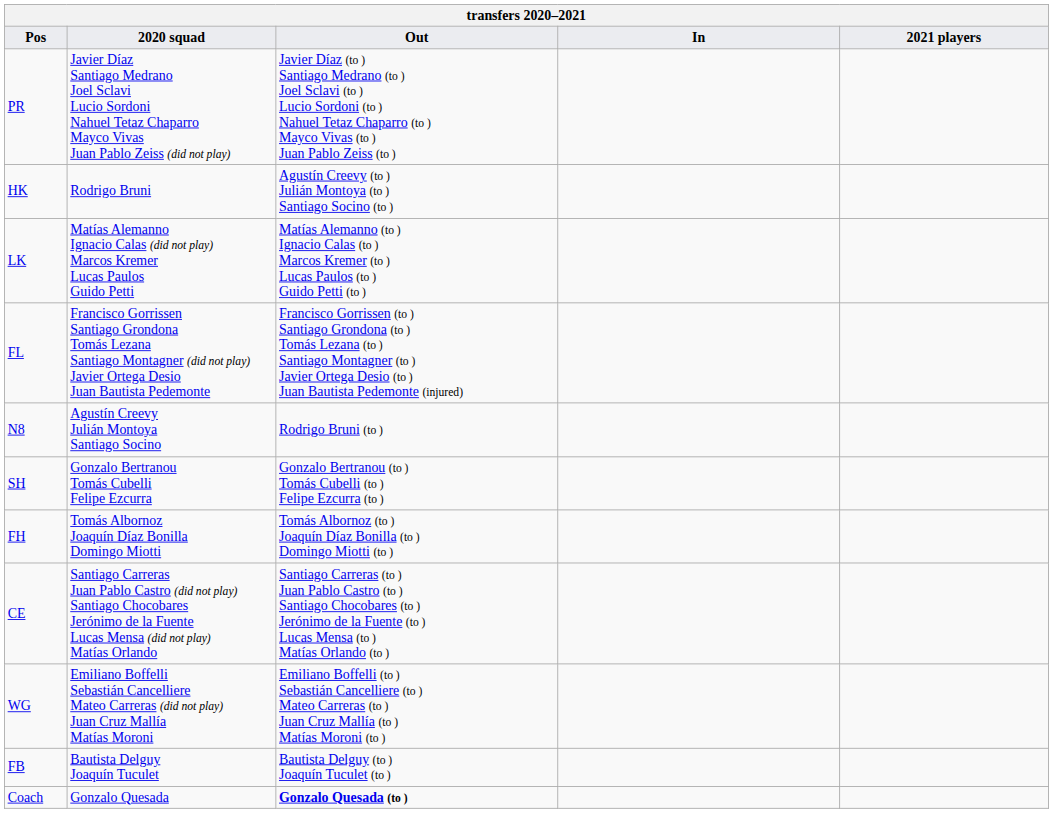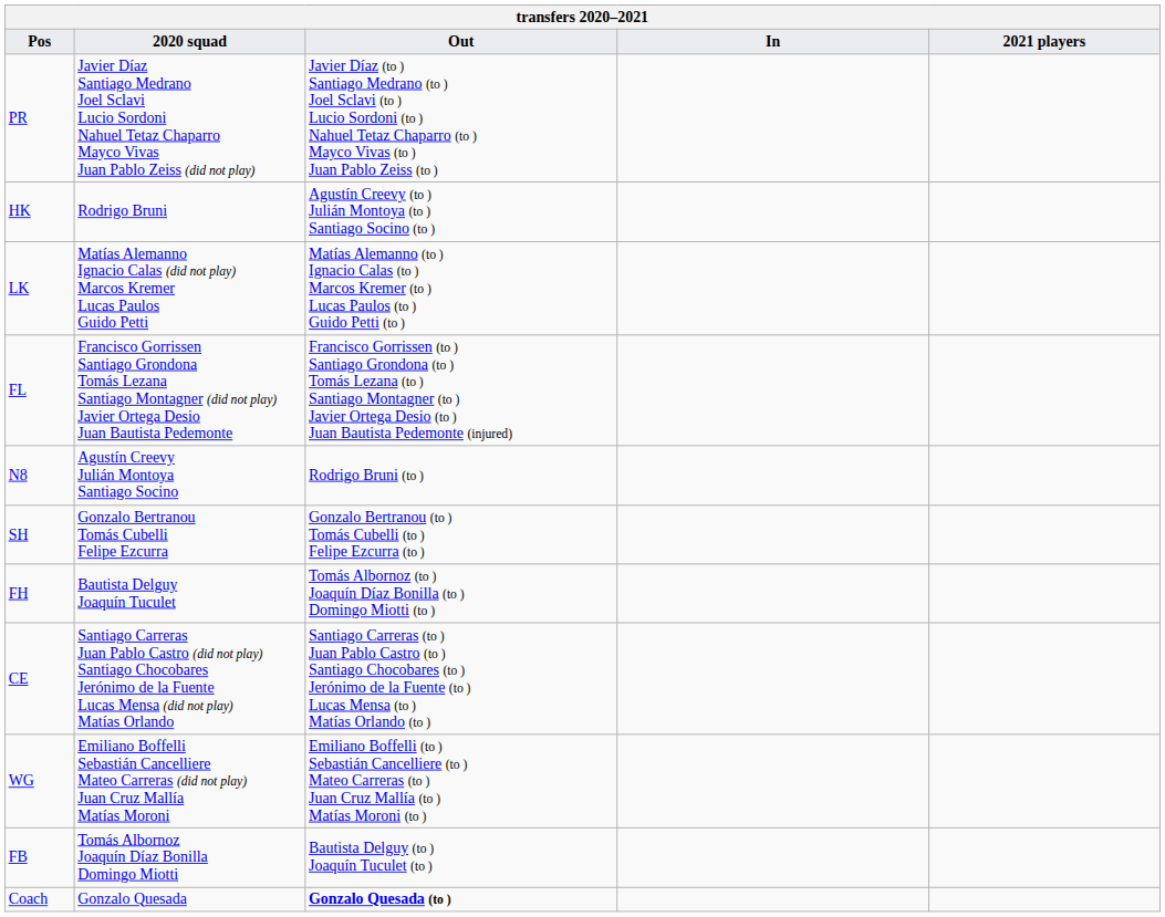 <table class="wikitable" style="text-align: left; width:95%">
 <tr>
 <th colspan="100%"> transfers 2020–2021</th>
 </tr>
 <tr>
 <th style="background:#ebecf0; width:6%;">Pos</th>
 <th style="background:#ebecf0; width:20%;">2020 squad</th>
 <th style="background:#ebecf0; width:27%;">Out</th>
 <th style="background:#ebecf0; width:27%;">In</th>
 <th style="background:#ebecf0; width:20%;">2021 players</th>
 </tr>
 <tr>
 <td><a href='#'>PR</a></td>
 <td> <a href='#'>Javier Díaz</a> <br> <a href='#'>Santiago Medrano</a> <br> <a href='#'>Joel Sclavi</a> <br> <a href='#'>Lucio Sordoni</a> <br> <a href='#'>Nahuel Tetaz Chaparro</a> <br> <a href='#'>Mayco Vivas</a> <br> <a href='#'>Juan Pablo Zeiss</a> <small><em>(did not play)</em></small></td>
 <td>  <a href='#'>Javier Díaz</a> <small>(to )</small> <br>  <a href='#'>Santiago Medrano</a> <small>(to )</small> <br>  <a href='#'>Joel Sclavi</a> <small>(to )</small> <br>  <a href='#'>Lucio Sordoni</a> <small>(to )</small> <br>  <a href='#'>Nahuel Tetaz Chaparro</a> <small>(to )</small> <br>  <a href='#'>Mayco Vivas</a> <small>(to )</small> <br>  <a href='#'>Juan Pablo Zeiss</a> <small>(to )</small></td>
 <td> </td>
 <td> </td>
 </tr>
 <tr>
 <td><a href='#'>HK</a></td>
 <td> <a href='#'>Rodrigo Bruni</a></td>
 <td>  <a href='#'>Agustín Creevy</a> <small>(to )</small> <br>  <a href='#'>Julián Montoya</a> <small>(to )</small> <br>  <a href='#'>Santiago Socino</a> <small>(to )</small></td>
 <td> </td>
 <td> </td>
 </tr>
 <tr>
 <td><a href='#'>LK</a></td>
 <td> <a href='#'>Matías Alemanno</a> <br> <a href='#'>Ignacio Calas</a> <small><em>(did not play)</em></small> <br> <a href='#'>Marcos Kremer</a> <br> <a href='#'>Lucas Paulos</a> <br> <a href='#'>Guido Petti</a></td>
 <td>  <a href='#'>Matías Alemanno</a> <small>(to )</small> <br>  <a href='#'>Ignacio Calas</a> <small>(to )</small> <br>  <a href='#'>Marcos Kremer</a> <small>(to )</small> <br>  <a href='#'>Lucas Paulos</a> <small>(to )</small> <br>  <a href='#'>Guido Petti</a> <small>(to )</small></td>
 <td> </td>
 <td> </td>
 </tr>
 <tr>
 <td><a href='#'>FL</a></td>
 <td> <a href='#'>Francisco Gorrissen</a> <br> <a href='#'>Santiago Grondona</a> <br> <a href='#'>Tomás Lezana</a> <br> <a href='#'>Santiago Montagner</a> <small><em>(did not play)</em></small> <br> <a href='#'>Javier Ortega Desio</a> <br> <a href='#'>Juan Bautista Pedemonte</a></td>
 <td>  <a href='#'>Francisco Gorrissen</a> <small>(to )</small> <br>  <a href='#'>Santiago Grondona</a> <small>(to )</small> <br>  <a href='#'>Tomás Lezana</a> <small>(to )</small> <br>  <a href='#'>Santiago Montagner</a> <small>(to )</small> <br>  <a href='#'>Javier Ortega Desio</a> <small>(to )</small> <br>  <a href='#'>Juan Bautista Pedemonte</a> <small>(injured)</small></td>
 <td> </td>
 <td> </td>
 </tr>
 <tr>
 <td><a href='#'>N8</a></td>
 <td> <a href='#'>Agustín Creevy</a> <br> <a href='#'>Julián Montoya</a> <br> <a href='#'>Santiago Socino</a></td>
 <td>  <a href='#'>Rodrigo Bruni</a> <small>(to )</small></td>
 <td> </td>
 <td> </td>
 </tr>
 <tr>
 <td><a href='#'>SH</a></td>
 <td> <a href='#'>Gonzalo Bertranou</a> <br> <a href='#'>Tomás Cubelli</a> <br> <a href='#'>Felipe Ezcurra</a></td>
 <td>  <a href='#'>Gonzalo Bertranou</a> <small>(to )</small> <br>  <a href='#'>Tomás Cubelli</a> <small>(to )</small> <br>  <a href='#'>Felipe Ezcurra</a> <small>(to )</small></td>
 <td> </td>
 <td> </td>
 </tr>
 <tr>
 <td><a href='#'>FH</a></td>
-<td> <a href='#'>Tomás Albornoz</a> <br> <a href='#'>Joaquín Díaz Bonilla</a> <br> <a href='#'>Domingo Miotti</a></td>
+<td> <a href='#'>Bautista Delguy</a> <br> <a href='#'>Joaquín Tuculet</a></td>
 <td>  <a href='#'>Tomás Albornoz</a> <small>(to )</small> <br>  <a href='#'>Joaquín Díaz Bonilla</a> <small>(to )</small> <br>  <a href='#'>Domingo Miotti</a> <small>(to )</small></td>
 <td> </td>
 <td> </td>
 </tr>
 <tr>
 <td><a href='#'>CE</a></td>
 <td> <a href='#'>Santiago Carreras</a> <br> <a href='#'>Juan Pablo Castro</a> <small><em>(did not play)</em></small> <br> <a href='#'>Santiago Chocobares</a> <br> <a href='#'>Jerónimo de la Fuente</a> <br> <a href='#'>Lucas Mensa</a> <small><em>(did not play)</em></small> <br> <a href='#'>Matías Orlando</a></td>
 <td>  <a href='#'>Santiago Carreras</a> <small>(to )</small> <br>  <a href='#'>Juan Pablo Castro</a> <small>(to )</small> <br>  <a href='#'>Santiago Chocobares</a> <small>(to )</small> <br>  <a href='#'>Jerónimo de la Fuente</a> <small>(to )</small> <br>  <a href='#'>Lucas Mensa</a> <small>(to )</small> <br>  <a href='#'>Matías Orlando</a> <small>(to )</small></td>
 <td> </td>
 <td> </td>
 </tr>
 <tr>
 <td><a href='#'>WG</a></td>
 <td> <a href='#'>Emiliano Boffelli</a> <br> <a href='#'>Sebastián Cancelliere</a> <br> <a href='#'>Mateo Carreras</a> <small><em>(did not play)</em></small> <br> <a href='#'>Juan Cruz Mallía</a> <br> <a href='#'>Matías Moroni</a></td>
 <td>  <a href='#'>Emiliano Boffelli</a> <small>(to )</small> <br>  <a href='#'>Sebastián Cancelliere</a> <small>(to )</small> <br>  <a href='#'>Mateo Carreras</a> <small>(to )</small> <br>  <a href='#'>Juan Cruz Mallía</a> <small>(to )</small> <br>  <a href='#'>Matías Moroni</a> <small>(to )</small></td>
 <td> </td>
 <td> </td>
 </tr>
 <tr>
 <td><a href='#'>FB</a></td>
-<td> <a href='#'>Bautista Delguy</a> <br> <a href='#'>Joaquín Tuculet</a></td>
+<td> <a href='#'>Tomás Albornoz</a> <br> <a href='#'>Joaquín Díaz Bonilla</a> <br> <a href='#'>Domingo Miotti</a></td>
 <td>  <a href='#'>Bautista Delguy</a> <small>(to )</small> <br>  <a href='#'>Joaquín Tuculet</a> <small>(to )</small></td>
 <td> </td>
 <td> </td>
 </tr>
 <tr>
 <td><a href='#'>Coach</a></td>
 <td> <a href='#'>Gonzalo Quesada</a></td>
 <td><strong>  <a href='#'>Gonzalo Quesada</a> <small>(to )</small></strong></td>
 <td> </td>
 <td> </td>
 </tr>
 </table>
